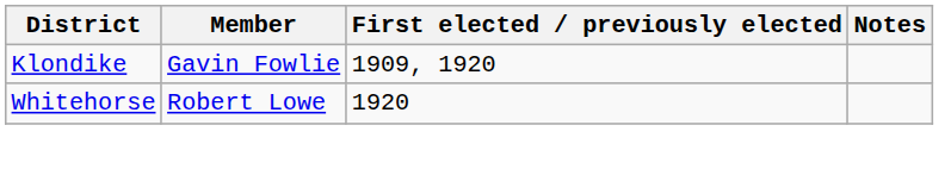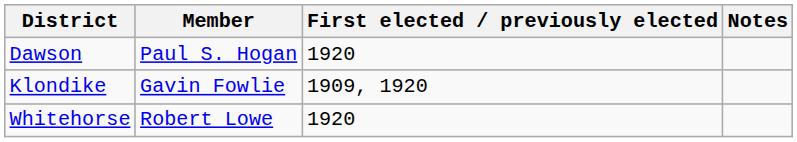 <table class="wikitable sortable">
 <tr>
 <th>District</th>
 <th>Member</th>
 <th>First elected / previously elected</th>
 <th>Notes</th>
+</tr>
+<tr>
+<td><a href='#'>Dawson</a></td>
+<td><a href='#'>Paul S. Hogan</a></td>
+<td>1920</td>
+<td></td>
 </tr>
 <tr>
 <td><a href='#'>Klondike</a></td>
 <td><a href='#'>Gavin Fowlie</a></td>
 <td>1909, 1920</td>
 <td></td>
 </tr>
 <tr>
 <td><a href='#'>Whitehorse</a></td>
 <td><a href='#'>Robert Lowe</a></td>
 <td>1920</td>
 </tr>
 </table>
